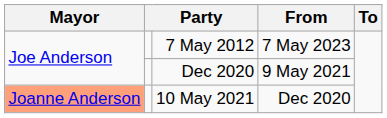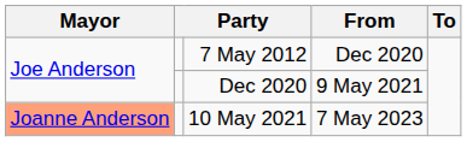 <table class=wikitable>
 <tr>
 <th>Mayor</th>
 <th colspan=2>Party</th>
 <th>From</th>
 <th>To</th>
 </tr>
 <tr>
 <td rowspan=2><a href='#'>Joe Anderson</a></td>
 <td></td>
 <td align=right>7 May 2012</td>
-<td align=right>7 May 2023</td>
+<td align=right>Dec 2020</td>
 </tr>
 <tr>
 <td></td>
 <td align=right>Dec 2020</td>
 <td align=right>9 May 2021</td>
 </tr>
 <tr>
 <td style="background: lightsalmon;"><a href='#'>Joanne Anderson</a></td>
 <td></td>
 <td align=right>10 May 2021</td>
-<td align=right>Dec 2020</td>
+<td align=right>7 May 2023</td>
 </tr>
 </table>
